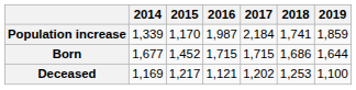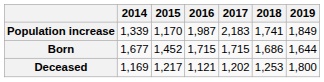 <table class="wikitable">
 <tr>
 <th></th>
 <th>2014</th>
 <th>2015</th>
 <th>2016</th>
 <th>2017</th>
 <th>2018</th>
 <th>2019</th>
 </tr>
 <tr>
 <th>Population increase</th>
 <td>1,339</td>
 <td>1,170</td>
 <td>1,987</td>
-<td>2,184</td>
+<td>2,183</td>
 <td>1,741</td>
-<td>1,859</td>
+<td>1,849</td>
 </tr>
 <tr>
 <th>Born</th>
 <td>1,677</td>
 <td>1,452</td>
 <td>1,715</td>
 <td>1,715</td>
 <td>1,686</td>
 <td>1,644</td>
 </tr>
 <tr>
 <th>Deceased</th>
 <td>1,169</td>
 <td>1,217</td>
 <td>1,121</td>
 <td>1,202</td>
 <td>1,253</td>
-<td>1,100</td>
+<td>1,800</td>
 </tr>
 </table>
